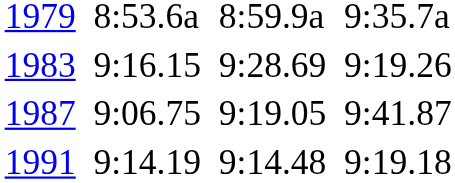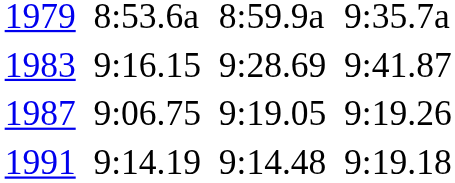 <table>
 <tr valign="top">
 <td><a href='#'>1979</a><br></td>
 <td></td>
 <td>8:53.6a</td>
 <td></td>
 <td>8:59.9a</td>
 <td></td>
 <td>9:35.7a</td>
 </tr>
 <tr valign="top">
 <td><a href='#'>1983</a><br></td>
 <td></td>
 <td>9:16.15</td>
 <td></td>
 <td>9:28.69</td>
 <td></td>
-<td>9:19.26</td>
+<td>9:41.87</td>
 </tr>
 <tr valign="top">
 <td><a href='#'>1987</a><br></td>
 <td></td>
 <td>9:06.75</td>
 <td></td>
 <td>9:19.05</td>
 <td></td>
-<td>9:41.87</td>
+<td>9:19.26</td>
 </tr>
 <tr valign="top">
 <td><a href='#'>1991</a><br></td>
 <td></td>
 <td>9:14.19</td>
 <td></td>
 <td>9:14.48</td>
 <td></td>
 <td>9:19.18</td>
 </tr>
 </table>
